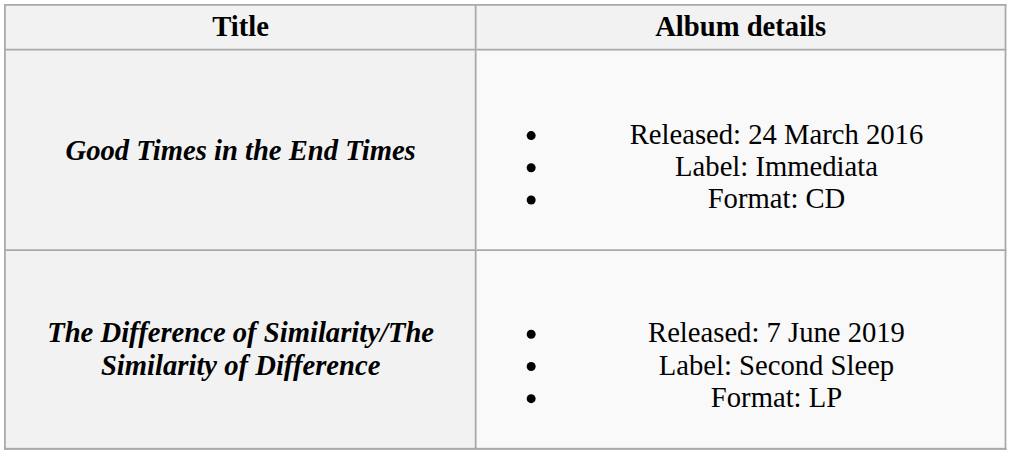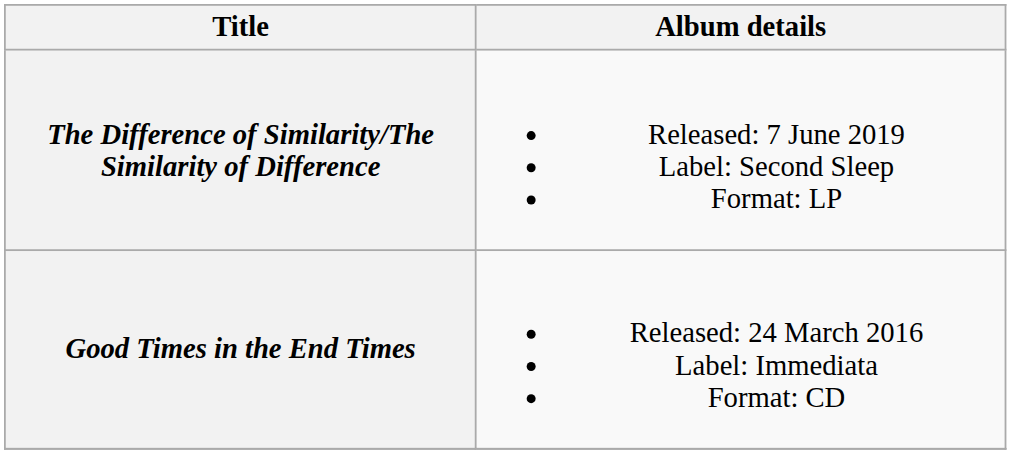 <table class="wikitable plainrowheaders" style="text-align:center;">
 <tr>
 <th scope="col" style="width:16em;">Title</th>
 <th scope="col" style="width:18em;">Album details</th>
 </tr>
 <tr>
+<th scope="row"><em>The Difference of Similarity/The Similarity of Difference </em></th>
+<td><br><ul><li>Released: 7 June 2019</li><li>Label: Second Sleep </li><li>Format: LP</li></ul></td>
+</tr>
+<tr>
 <th scope="row"><em>Good Times in the End Times</em></th>
 <td><br><ul><li>Released: 24 March 2016</li><li>Label: Immediata </li><li>Format: CD</li></ul></td>
 </tr>
 <tr>
-<th scope="row"><em>The Difference of Similarity/The Similarity of Difference </em></th>
-<td><br><ul><li>Released: 7 June 2019</li><li>Label: Second Sleep </li><li>Format: LP</li></ul></td>
-</tr>
-<tr>
 </tr>
 </table>
